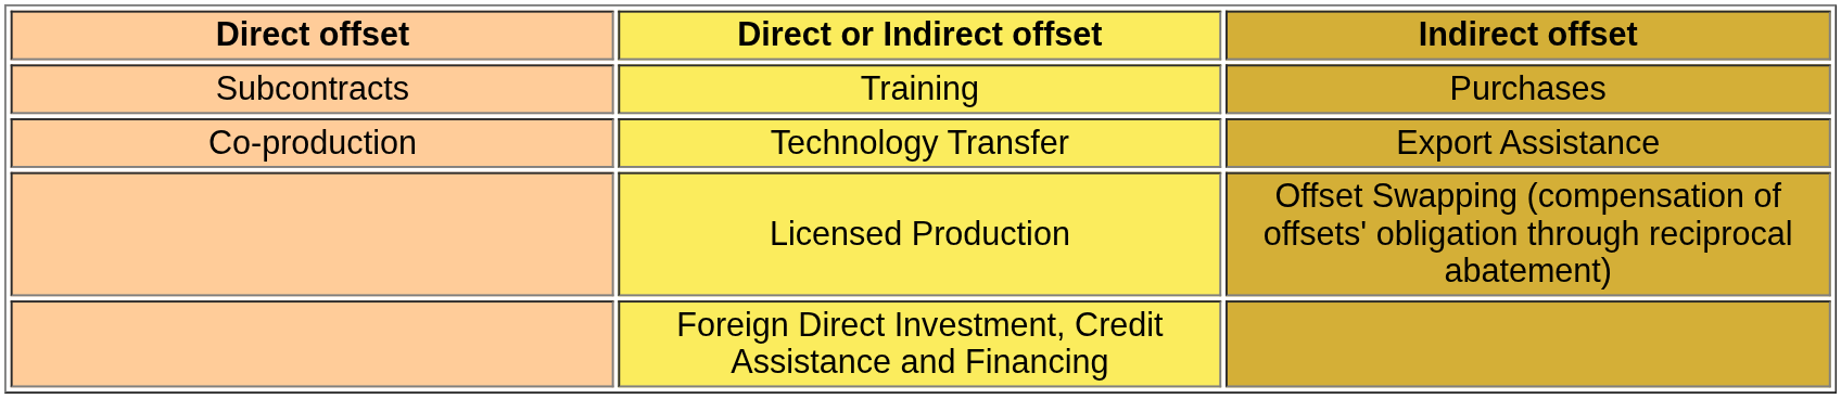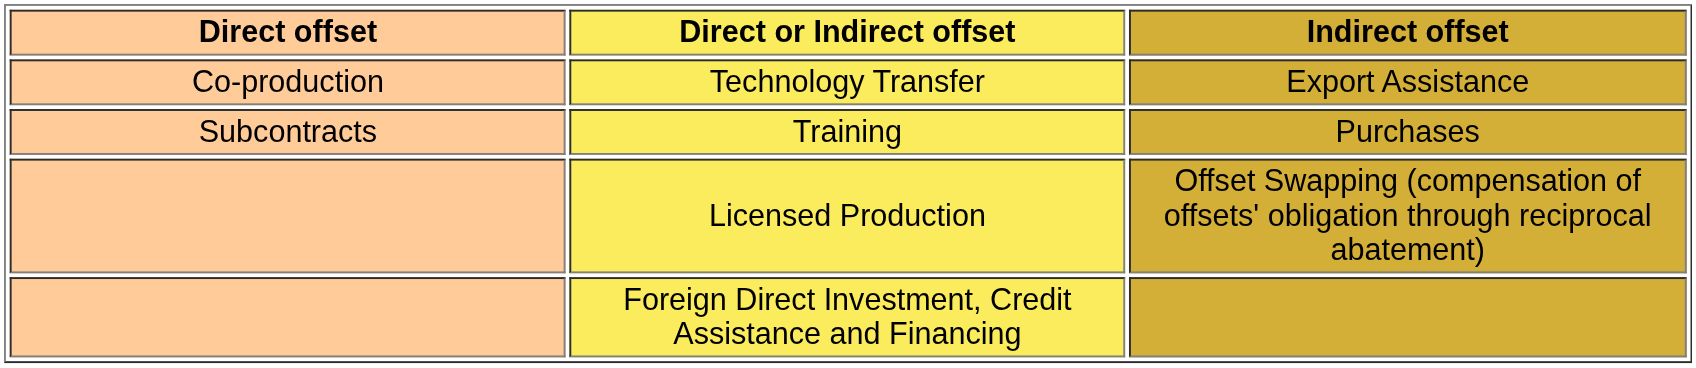 <table border="1" cellpadding="2">
 <tr>
 <th scope="col" style="width:300px; background:#fc9; color:black;">Direct offset</th>
 <th scope="col" style="width:300px; background:#fbec5d; color:black;">Direct or Indirect offset</th>
 <th scope="col" style="width:300px; background:#d4af37; color:black;">Indirect offset</th>
 </tr>
 <tr style="text-align:center;">
+<td style="background:#fc9; color:black;">Co-production</td>
+<td style="background: #FBEC5D; color: black">Technology Transfer</td>
+<td style="background: #D4AF37; color: black">Export Assistance</td>
+</tr>
+<tr style="text-align:center;">
 <td style="background:#fc9; color:black;">Subcontracts</td>
 <td style="background: #FBEC5D; color: black">Training</td>
 <td style="background: #D4AF37; color: black">Purchases</td>
-</tr>
-<tr style="text-align:center;">
-<td style="background:#fc9; color:black;">Co-production</td>
-<td style="background: #FBEC5D; color: black">Technology Transfer</td>
-<td style="background: #D4AF37; color: black">Export Assistance</td>
 </tr>
 <tr style="text-align:center;">
 <td style="background:#fc9; color:black;"></td>
 <td style="background: #FBEC5D; color: black">Licensed Production</td>
 <td style="background: #D4AF37; color: black">Offset Swapping (compensation of offsets' obligation through reciprocal abatement)</td>
 </tr>
 <tr style="text-align:center;">
 <td style="background:#fc9; color:black;"></td>
 <td style="background: #FBEC5D; color: black">Foreign Direct Investment, Credit Assistance and Financing</td>
 <td style="background: #D4AF37; color: black"></td>
 </tr>
 </table>
